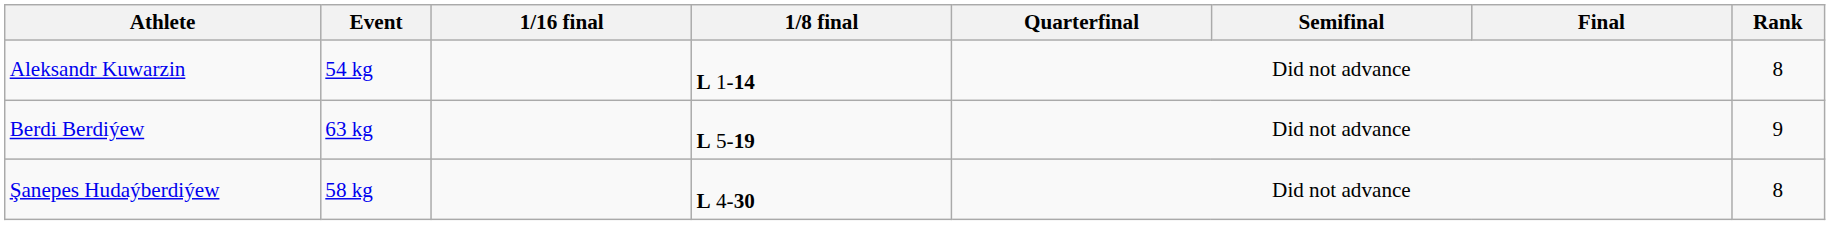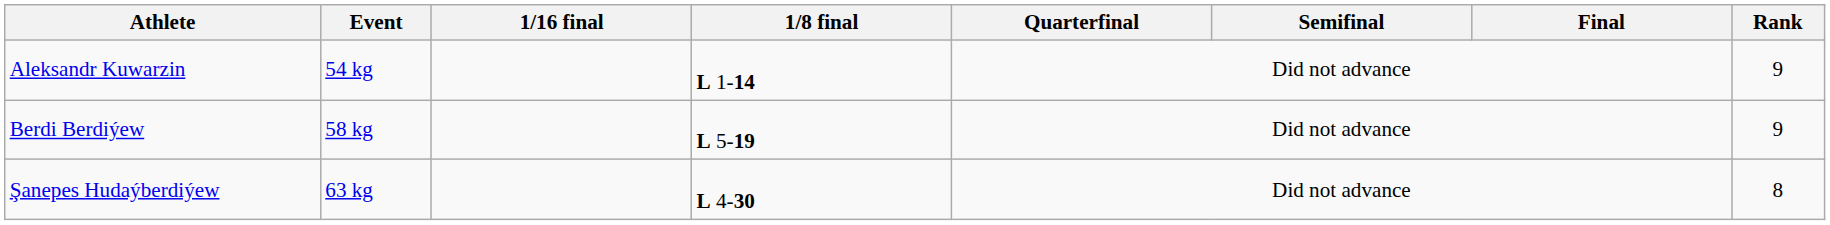 <table class="wikitable" width="98%" style="text-align:left; font-size:90%">
 <tr>
 <th width="17%">Athlete</th>
 <th width="6%">Event</th>
 <th width="14%">1/16 final</th>
 <th width="14%">1/8 final</th>
 <th width="14%">Quarterfinal</th>
 <th width="14%">Semifinal</th>
 <th width="14%">Final</th>
 <th width="5%">Rank</th>
 </tr>
 <tr>
 <td><a href='#'>Aleksandr Kuwarzin</a></td>
 <td><a href='#'>54 kg</a></td>
 <td></td>
 <td><br><strong>L</strong> 1-<strong>14</strong></td>
 <td align=center colspan=3>Did not advance</td>
-<td align=center>8</td>
+<td align=center>9</td>
 </tr>
 <tr>
 <td><a href='#'>Berdi Berdiýew</a></td>
-<td><a href='#'>63 kg</a></td>
+<td><a href='#'>58 kg</a></td>
 <td></td>
 <td><br><strong>L</strong> 5-<strong>19</strong></td>
 <td align=center colspan=3>Did not advance</td>
 <td align=center>9</td>
 </tr>
 <tr>
 <td><a href='#'>Şanepes Hudaýberdiýew</a></td>
-<td><a href='#'>58 kg</a></td>
+<td><a href='#'>63 kg</a></td>
 <td></td>
 <td><br><strong>L</strong> 4-<strong>30</strong></td>
 <td align=center colspan=3>Did not advance</td>
 <td align=center>8</td>
 </tr>
 </table>
